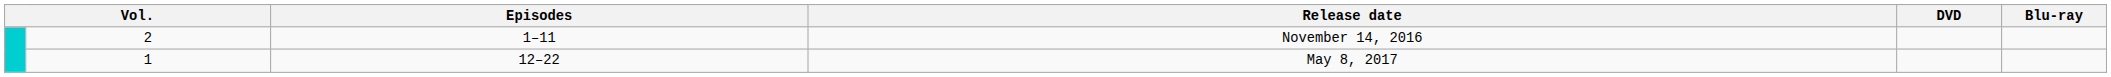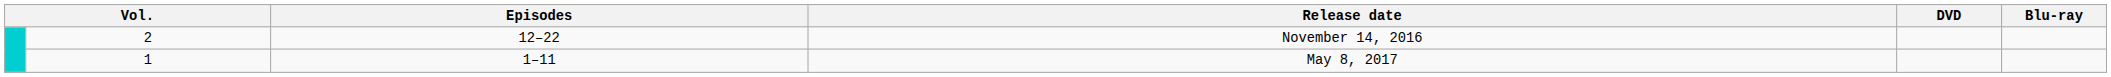 <table class="wikitable" style="text-align: center; width: 100%;">
 <tr>
 <th colspan="2">Vol.</th>
 <th>Episodes</th>
 <th>Release date</th>
 <th width="5%">DVD </th>
 <th width="5%">Blu-ray </th>
 </tr>
 <tr>
 <td rowspan="10" width="1%" style="background: #00CED1;"></td>
 <td>2</td>
-<td>1–11</td>
+<td>12–22</td>
 <td>November 14, 2016</td>
 <td></td>
 <td></td>
 </tr>
 <tr>
 <td>1</td>
-<td>12–22</td>
+<td>1–11</td>
 <td>May 8, 2017</td>
 <td></td>
 <td></td>
 </tr>
 </table>
